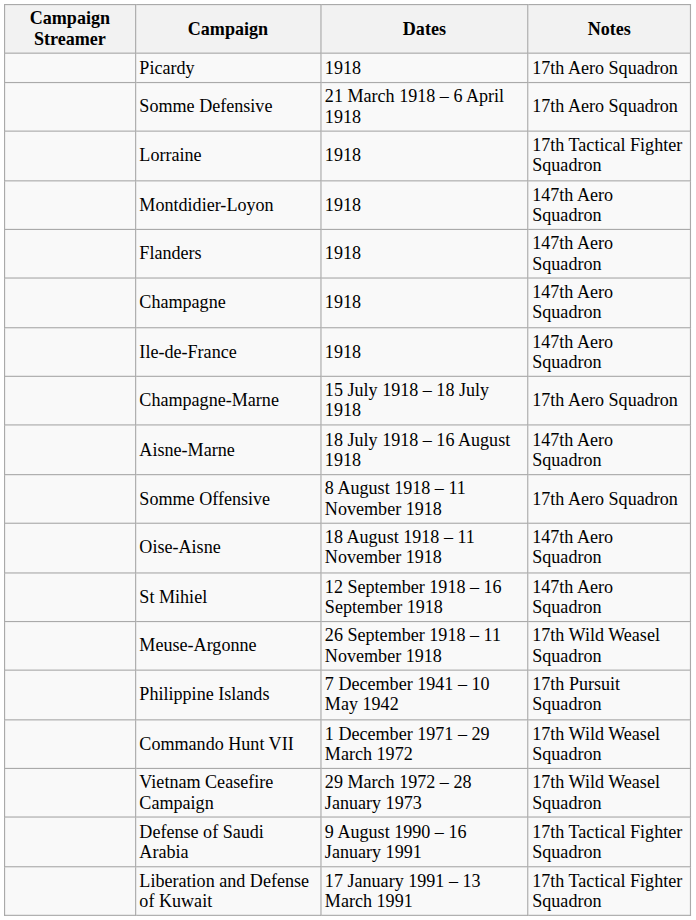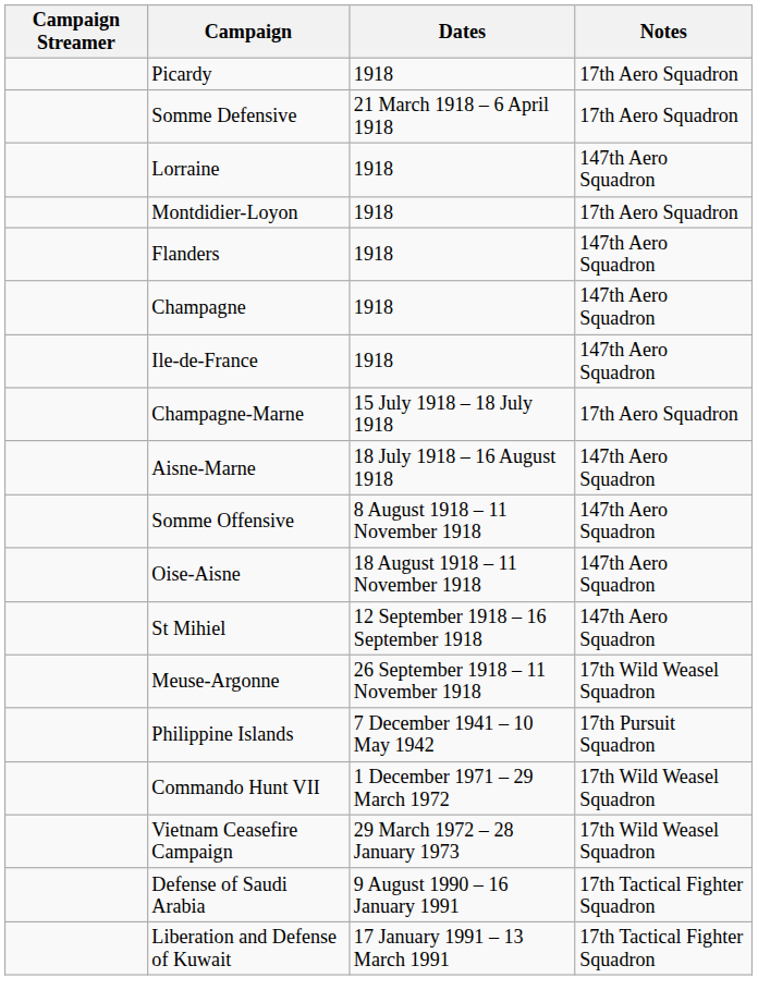 <table class="wikitable">
 <tr style="background:#efefef;">
 <th>Campaign Streamer</th>
 <th>Campaign</th>
 <th>Dates</th>
 <th>Notes</th>
 </tr>
 <tr>
 <td></td>
 <td>Picardy</td>
 <td>1918</td>
 <td>17th Aero Squadron</td>
 </tr>
 <tr>
 <td></td>
 <td>Somme Defensive</td>
 <td>21 March 1918 – 6 April 1918</td>
 <td>17th Aero Squadron</td>
 </tr>
 <tr>
 <td></td>
 <td>Lorraine</td>
 <td>1918</td>
-<td>17th Tactical Fighter Squadron</td>
+<td>147th Aero Squadron</td>
 </tr>
 <tr>
 <td></td>
 <td>Montdidier-Loyon</td>
 <td>1918</td>
-<td>147th Aero Squadron</td>
+<td>17th Aero Squadron</td>
 </tr>
 <tr>
 <td></td>
 <td>Flanders</td>
 <td>1918</td>
 <td>147th Aero Squadron</td>
 </tr>
 <tr>
 <td></td>
 <td>Champagne</td>
 <td>1918</td>
 <td>147th Aero Squadron</td>
 </tr>
 <tr>
 <td></td>
 <td>Ile-de-France</td>
 <td>1918</td>
 <td>147th Aero Squadron</td>
 </tr>
 <tr>
 <td></td>
 <td>Champagne-Marne</td>
 <td>15 July 1918 – 18 July 1918</td>
 <td>17th Aero Squadron</td>
 </tr>
 <tr>
 <td></td>
 <td>Aisne-Marne</td>
 <td>18 July 1918 – 16 August 1918</td>
 <td>147th Aero Squadron</td>
 </tr>
 <tr>
 <td></td>
 <td>Somme Offensive</td>
 <td>8 August 1918 – 11 November 1918</td>
-<td>17th Aero Squadron</td>
+<td>147th Aero Squadron</td>
 </tr>
 <tr>
 <td></td>
 <td>Oise-Aisne</td>
 <td>18 August 1918 – 11 November 1918</td>
 <td>147th Aero Squadron</td>
 </tr>
 <tr>
 <td></td>
 <td>St Mihiel</td>
 <td>12 September 1918 – 16 September 1918</td>
 <td>147th Aero Squadron</td>
 </tr>
 <tr>
 <td></td>
 <td>Meuse-Argonne</td>
 <td>26 September 1918 – 11 November 1918</td>
 <td>17th Wild Weasel Squadron</td>
 </tr>
 <tr>
 <td></td>
 <td>Philippine Islands</td>
 <td>7 December 1941 – 10 May 1942</td>
 <td>17th Pursuit Squadron</td>
 </tr>
 <tr>
 <td></td>
 <td>Commando Hunt VII</td>
 <td>1 December 1971 – 29 March 1972</td>
 <td>17th Wild Weasel Squadron</td>
 </tr>
 <tr>
 <td></td>
 <td>Vietnam Ceasefire Campaign</td>
 <td>29 March 1972 – 28 January 1973</td>
 <td>17th Wild Weasel Squadron</td>
 </tr>
 <tr>
 <td></td>
 <td>Defense of Saudi Arabia</td>
 <td>9 August 1990 – 16 January 1991</td>
 <td>17th Tactical Fighter Squadron</td>
 </tr>
 <tr>
 <td></td>
 <td>Liberation and Defense of Kuwait</td>
 <td>17 January 1991 – 13 March 1991</td>
 <td>17th Tactical Fighter Squadron</td>
 </tr>
 </table>
